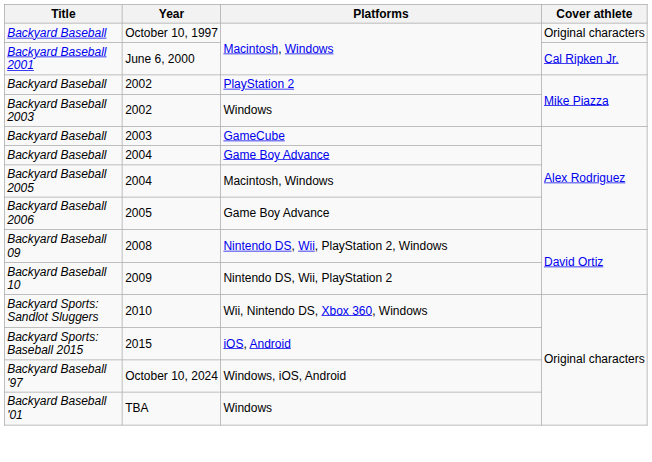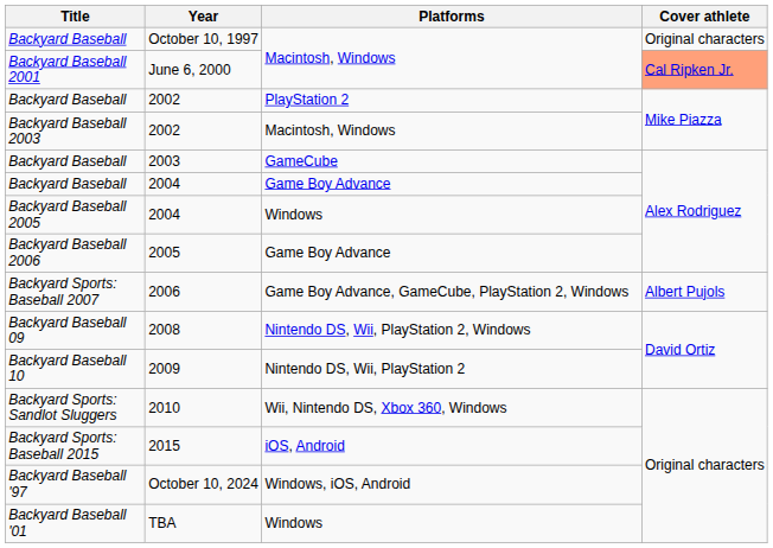 <table class="wikitable">
 <tr>
 <th width="150">Title</th>
 <th>Year</th>
 <th width="420">Platforms</th>
 <th>Cover athlete</th>
 </tr>
 <tr>
 <td><em><a href='#'>Backyard Baseball</a></em></td>
 <td>October 10, 1997</td>
 <td rowspan="2"><a href='#'>Macintosh</a>, <a href='#'>Windows</a></td>
 <td>Original characters</td>
 </tr>
 <tr>
 <td><em><a href='#'>Backyard Baseball 2001</a></em></td>
 <td>June 6, 2000</td>
-<td><a href='#'>Cal Ripken Jr.</a></td>
+<td style="background: lightsalmon;"><a href='#'>Cal Ripken Jr.</a></td>
 </tr>
 <tr>
 <td><em>Backyard Baseball</em></td>
 <td>2002</td>
 <td><a href='#'>PlayStation 2</a></td>
 <td rowspan='2'><a href='#'>Mike Piazza</a></td>
 </tr>
 <tr>
 <td><em>Backyard Baseball 2003</em></td>
 <td>2002</td>
-<td>Windows</td>
+<td>Macintosh, Windows</td>
 </tr>
 <tr>
 <td><em>Backyard Baseball</em></td>
 <td>2003</td>
 <td><a href='#'>GameCube</a></td>
 <td rowspan='4'><a href='#'>Alex Rodriguez</a></td>
 </tr>
 <tr>
 <td><em>Backyard Baseball</em></td>
 <td>2004</td>
 <td><a href='#'>Game Boy Advance</a></td>
 </tr>
 <tr>
 <td><em>Backyard Baseball 2005</em></td>
 <td>2004</td>
-<td>Macintosh, Windows</td>
+<td>Windows</td>
 </tr>
 <tr>
 <td><em>Backyard Baseball 2006</em></td>
 <td>2005</td>
 <td>Game Boy Advance</td>
+</tr>
+<tr>
+<td><em>Backyard Sports: Baseball 2007</em></td>
+<td>2006</td>
+<td>Game Boy Advance, GameCube, PlayStation 2, Windows</td>
+<td><a href='#'>Albert Pujols</a></td>
 </tr>
 <tr>
 <td><em>Backyard Baseball 09</em></td>
 <td>2008</td>
 <td><a href='#'>Nintendo DS</a>, <a href='#'>Wii</a>, PlayStation 2, Windows</td>
 <td rowspan='2'><a href='#'>David Ortiz</a></td>
 </tr>
 <tr>
 <td><em>Backyard Baseball 10 </em></td>
 <td>2009</td>
 <td>Nintendo DS, Wii, PlayStation 2</td>
 </tr>
 <tr>
 <td><em>Backyard Sports: Sandlot Sluggers</em></td>
 <td>2010</td>
 <td>Wii, Nintendo DS, <a href='#'>Xbox 360</a>, Windows</td>
 <td rowspan="4">Original characters</td>
 </tr>
 <tr>
 <td><em>Backyard Sports: Baseball 2015</em></td>
 <td>2015</td>
 <td><a href='#'>iOS</a>, <a href='#'>Android</a></td>
 </tr>
 <tr>
 <td><em>Backyard Baseball '97</em></td>
 <td>October 10, 2024</td>
 <td>Windows, iOS, Android</td>
 </tr>
 <tr>
 <td><em>Backyard Baseball '01</em></td>
 <td>TBA</td>
 <td>Windows</td>
 </tr>
 </table>
